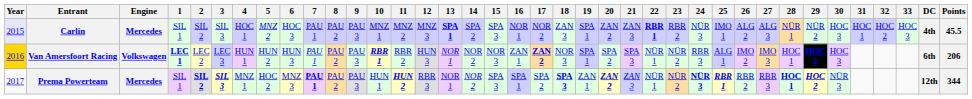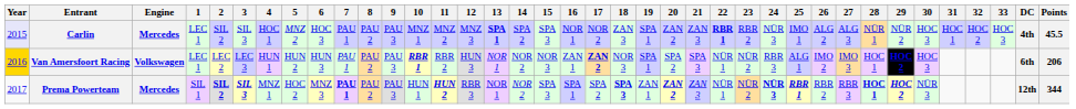 <table class="wikitable" style="text-align:center; font-size:85%">
 <tr>
 <th>Year</th>
 <th>Entrant</th>
 <th>Engine</th>
 <th>1</th>
 <th>2</th>
 <th>3</th>
 <th>4</th>
 <th>5</th>
 <th>6</th>
 <th>7</th>
 <th>8</th>
 <th>9</th>
 <th>10</th>
 <th>11</th>
 <th>12</th>
 <th>13</th>
 <th>14</th>
 <th>15</th>
 <th>16</th>
 <th>17</th>
 <th>18</th>
 <th>19</th>
 <th>20</th>
 <th>21</th>
 <th>22</th>
 <th>23</th>
 <th>24</th>
 <th>25</th>
 <th>26</th>
 <th>27</th>
 <th>28</th>
 <th>29</th>
 <th>30</th>
 <th>31</th>
 <th>32</th>
 <th>33</th>
 <th>DC</th>
 <th>Points</th>
 </tr>
 <tr>
 <td style="background: lavender;"><a href='#'>2015</a></td>
 <th nowrap><a href='#'>Carlin</a></th>
 <th nowrap><a href='#'>Mercedes</a></th>
-<td style="background:#DFFFDF;"><a href='#'>SIL<br>1</a><br></td>
+<td style="background:#DFFFDF;"><a href='#'>LEC<br>1</a><br></td>
 <td style="background:#CFCFFF;"><a href='#'>SIL<br>2</a><br></td>
 <td style="background:#DFFFDF;"><a href='#'>SIL<br>3</a><br></td>
 <td style="background:#CFCFFF;"><a href='#'>HOC<br>1</a><br></td>
 <td style="background:#DFFFDF;"><em><a href='#'>MNZ<br>2</a></em><br></td>
 <td style="background:#DFFFDF;"><a href='#'>HOC<br>3</a><br></td>
 <td style="background:#CFCFFF;"><a href='#'>PAU<br>1</a><br></td>
 <td style="background:#CFCFFF;"><a href='#'>PAU<br>2</a><br></td>
 <td style="background:#CFCFFF;"><a href='#'>PAU<br>3</a><br></td>
 <td style="background:#CFCFFF;"><a href='#'>MNZ<br>1</a><br></td>
 <td style="background:#CFCFFF;"><a href='#'>MNZ<br>2</a><br></td>
 <td style="background:#CFCFFF;"><a href='#'>MNZ<br>3</a><br></td>
 <td style="background:#CFCFFF;"><strong><a href='#'>SPA<br>1</a><br></strong></td>
 <td style="background:#CFCFFF;"><a href='#'>SPA<br>2</a><br></td>
 <td style="background:#DFFFDF;"><a href='#'>SPA<br>3</a><br></td>
 <td style="background:#CFCFFF;"><a href='#'>NOR<br>1</a><br></td>
 <td style="background:#CFCFFF;"><a href='#'>NOR<br>2</a><br></td>
 <td style="background:#DFFFDF;"><a href='#'>ZAN<br>3</a><br></td>
 <td style="background:#CFCFFF;"><a href='#'>SPA<br>1</a><br></td>
 <td style="background:#CFCFFF;"><a href='#'>ZAN<br>2</a><br></td>
 <td style="background:#CFCFFF;"><a href='#'>ZAN<br>3</a><br></td>
 <td style="background:#CFCFFF;"><strong><a href='#'>RBR<br>1</a><br></strong></td>
 <td style="background:#CFCFFF;"><a href='#'>RBR<br>2</a><br></td>
 <td style="background:#DFFFDF;"><a href='#'>NÜR<br>3</a><br></td>
 <td style="background:#CFCFFF;"><a href='#'>IMO<br>1</a><br></td>
 <td style="background:#CFCFFF;"><a href='#'>ALG<br>2</a><br></td>
 <td style="background:#CFCFFF;"><a href='#'>ALG<br>3</a><br></td>
 <td style="background:#FFDF9F;"><a href='#'>NÜR<br>1</a><br></td>
 <td style="background:#DFFFDF;"><a href='#'>NÜR<br>2</a><br></td>
 <td style="background:#DFFFDF;"><a href='#'>HOC<br>3</a><br></td>
 <td style="background:#CFCFFF;"><a href='#'>HOC<br>1</a><br></td>
 <td style="background:#CFCFFF;"><a href='#'>HOC<br>2</a><br></td>
 <td style="background:#DFFFDF;"><a href='#'>HOC<br>3</a><br></td>
 <th>4th</th>
 <th>45.5</th>
 </tr>
 <tr>
 <td style="background: gold;"><a href='#'>2016</a></td>
 <th nowrap><a href='#'>Van Amersfoort Racing</a></th>
 <th nowrap><a href='#'>Volkswagen</a></th>
-<td style="background:#DFFFDF;"><strong><a href='#'>LEC<br>1</a><br></strong></td>
+<td style="background:#DFFFDF;"><a href='#'>LEC<br>1</a><br></td>
 <td style="background:#FFFFBF;"><a href='#'>LEC<br>2</a><br></td>
 <td style="background:#CFCFFF;"><a href='#'>LEC<br>3</a><br></td>
 <td style="background:#EFCFFF;"><a href='#'>HUN<br>1</a><br></td>
 <td style="background:#DFFFDF;"><a href='#'>HUN<br>2</a><br></td>
 <td style="background:#DFFFDF;"><a href='#'>HUN<br>3</a><br></td>
 <td style="background:#DFFFDF;"><em><a href='#'>PAU<br>1</a></em><br></td>
 <td style="background:#FFDF9F;"><a href='#'>PAU<br>2</a><br></td>
 <td style="background:#DFFFDF;"><a href='#'>PAU<br>3</a><br></td>
 <td style="background:#FFFFBF;"><strong><em><a href='#'>RBR<br>1</a></em></strong><br></td>
 <td style="background:#DFFFDF;"><a href='#'>RBR<br>2</a><br></td>
 <td style="background:#DFDFDF;"><a href='#'>HUN<br>3</a><br></td>
 <td style="background:#EFCFFF;"><em><a href='#'>NOR<br>1</a></em><br></td>
 <td style="background:#DFFFDF;"><a href='#'>NOR<br>2</a><br></td>
 <td style="background:#DFFFDF;"><a href='#'>NOR<br>3</a><br></td>
 <td style="background:#DFFFDF;"><a href='#'>ZAN<br>1</a><br></td>
 <td style="background:#FFDF9F;"><strong><a href='#'>ZAN<br>2</a></strong><br></td>
 <td style="background:#DFFFDF;"><a href='#'>NOR<br>3</a><br></td>
 <td style="background:#CFCFFF;"><a href='#'>SPA<br>1</a><br></td>
 <td style="background:#DFFFDF;"><a href='#'>SPA<br>2</a><br></td>
 <td style="background:#EFCFFF;"><a href='#'>SPA<br>3</a><br></td>
 <td style="background:#DFFFDF;"><a href='#'>NÜR<br>1</a><br></td>
 <td style="background:#DFFFDF;"><a href='#'>NÜR<br>2</a><br></td>
 <td style="background:#DFFFDF;"><a href='#'>RBR<br>3</a><br></td>
 <td style="background:#CFCFFF;"><a href='#'>ALG<br>1</a><br></td>
 <td style="background:#EFCFFF;"><a href='#'>IMO<br>2</a><br></td>
 <td style="background:#FFDF9F;"><a href='#'>IMO<br>3</a><br></td>
 <td style="background:#EFCFFF;"><a href='#'>HOC<br>1</a><br></td>
 <td style="background:#000000; color:white;"><strong><a href='#'><span>HOC<br>2</span></a><br></strong></td>
 <td style="background:#EFCFFF;"><a href='#'>HOC<br>3</a><br></td>
 <td></td>
 <td></td>
 <td></td>
 <th>6th</th>
 <th>206</th>
 </tr>
 <tr>
 <td><a href='#'>2017</a></td>
 <th nowrap><a href='#'>Prema Powerteam</a></th>
 <th nowrap><a href='#'>Mercedes</a></th>
 <td style="background:#EFCFFF;"><a href='#'>SIL<br>1</a><br></td>
 <td style="background:#DFDFDF;"><strong><a href='#'>SIL<br>2</a></strong><br></td>
 <td style="background:#FFFFBF;"><strong><em><a href='#'>SIL<br>3</a></em></strong><br></td>
 <td style="background:#DFFFDF;"><a href='#'>MNZ<br>1</a><br></td>
 <td style="background:#DFFFDF;"><a href='#'>HOC<br>2</a><br></td>
 <td style="background:#FFFFBF;"><a href='#'>MNZ<br>3</a><br></td>
 <td style="background:#EFCFFF;"><strong><a href='#'>PAU<br>1</a></strong><br></td>
 <td style="background:#FFDF9F;"><a href='#'>PAU<br>2</a><br></td>
 <td style="background:#DFDFDF;"><a href='#'>PAU<br>3</a><br></td>
 <td style="background:#DFFFDF;"><a href='#'>HUN<br>1</a><br></td>
 <td style="background:#FFFFBF;"><strong><em><a href='#'>HUN<br>2</a></em></strong><br></td>
 <td style="background:#DFDFDF;"><a href='#'>RBR<br>3</a><br></td>
 <td style="background:#EFCFFF;"><a href='#'>NOR<br>1</a><br></td>
 <td style="background:#DFFFDF;"><em><a href='#'>NOR<br>2</a></em><br></td>
 <td style="background:#DFFFDF;"><a href='#'>SPA<br>3</a><br></td>
 <td style="background:#CFCFFF;"><a href='#'>SPA<br>1</a><br></td>
 <td style="background:#DFFFDF;"><a href='#'>SPA<br>2</a><br></td>
 <td style="background:#DFFFDF;"><strong><a href='#'>SPA<br>3</a></strong><br></td>
 <td style="background:#DFFFDF;"><a href='#'>ZAN<br>1</a><br></td>
 <td style="background:#FFFFBF;"><strong><em><a href='#'>ZAN<br>2</a></em></strong><br></td>
 <td style="background:#CFCFFF;"><em><a href='#'>ZAN<br>3</a></em><br></td>
 <td style="background:#DFFFDF;"><a href='#'>NÜR<br>1</a><br></td>
 <td style="background:#FFDF9F;"><a href='#'>NÜR<br>2</a><br></td>
 <td style="background:#DFFFDF;"><strong><a href='#'>NÜR<br>3</a></strong><br></td>
 <td style="background:#FFFFBF;"><strong><em><a href='#'>RBR<br>1</a></em></strong><br></td>
 <td style="background:#DFFFDF;"><a href='#'>RBR<br>2</a><br></td>
 <td style="background:#EFCFFF;"><a href='#'>RBR<br>3</a><br></td>
 <td style="background:#DFFFDF;"><strong><a href='#'>HOC<br>1</a></strong><br></td>
 <td style="background:#FFFFBF;"><strong><em><a href='#'>HOC<br>2</a></em></strong><br></td>
 <td style="background:#DFFFDF;"><a href='#'>NÜR<br>3</a><br></td>
 <td></td>
 <td></td>
 <td></td>
 <th>12th</th>
 <th>344</th>
 </tr>
 </table>
